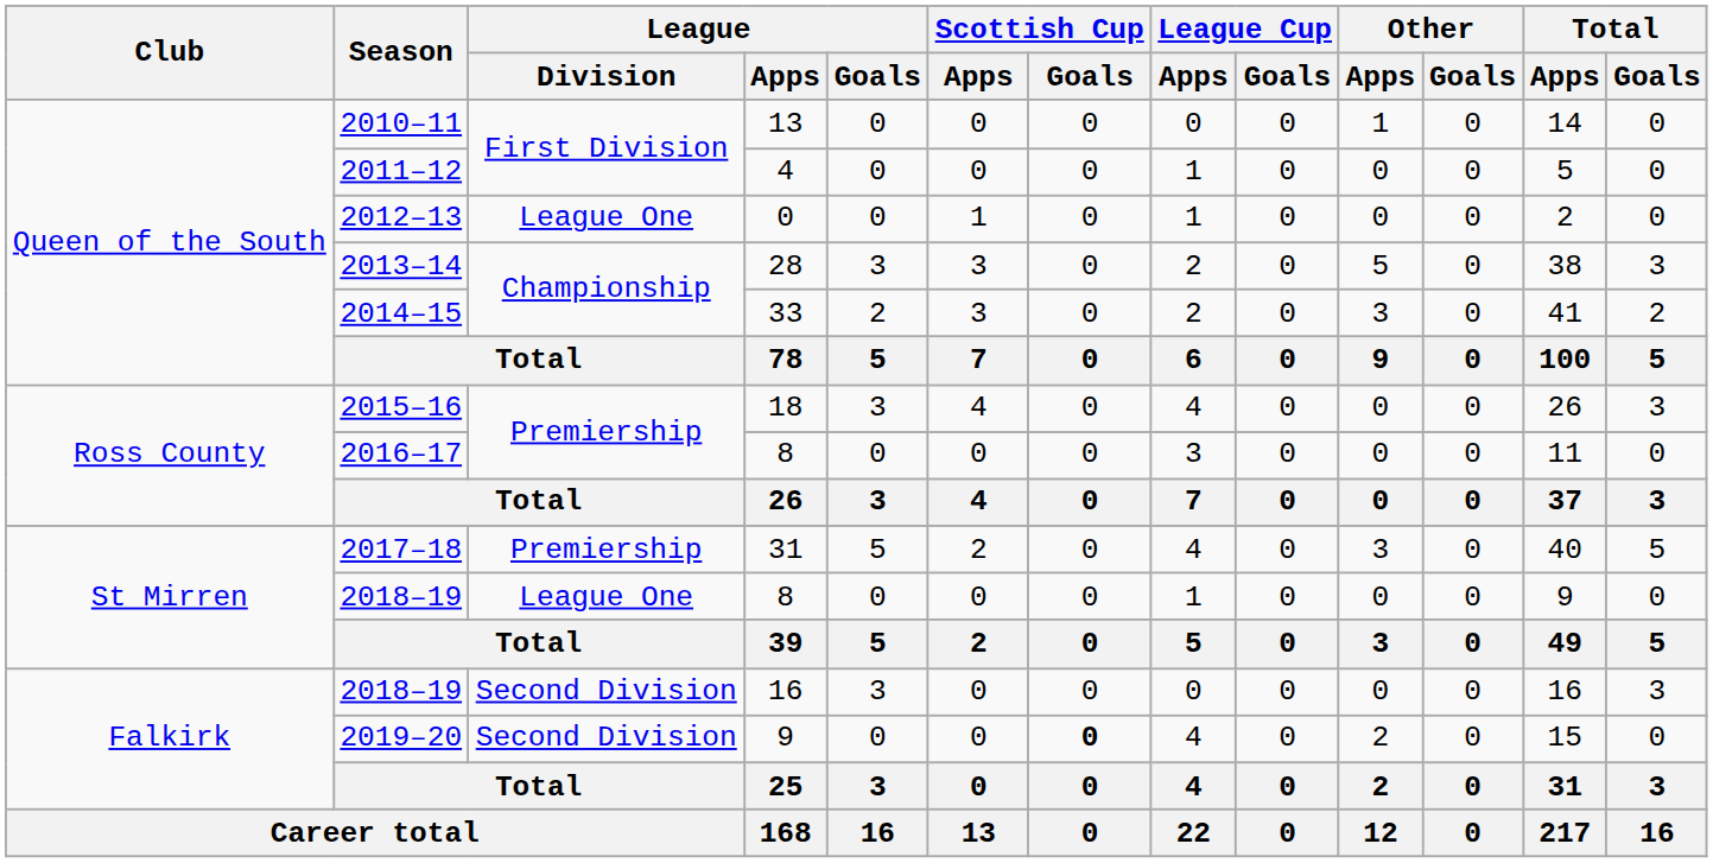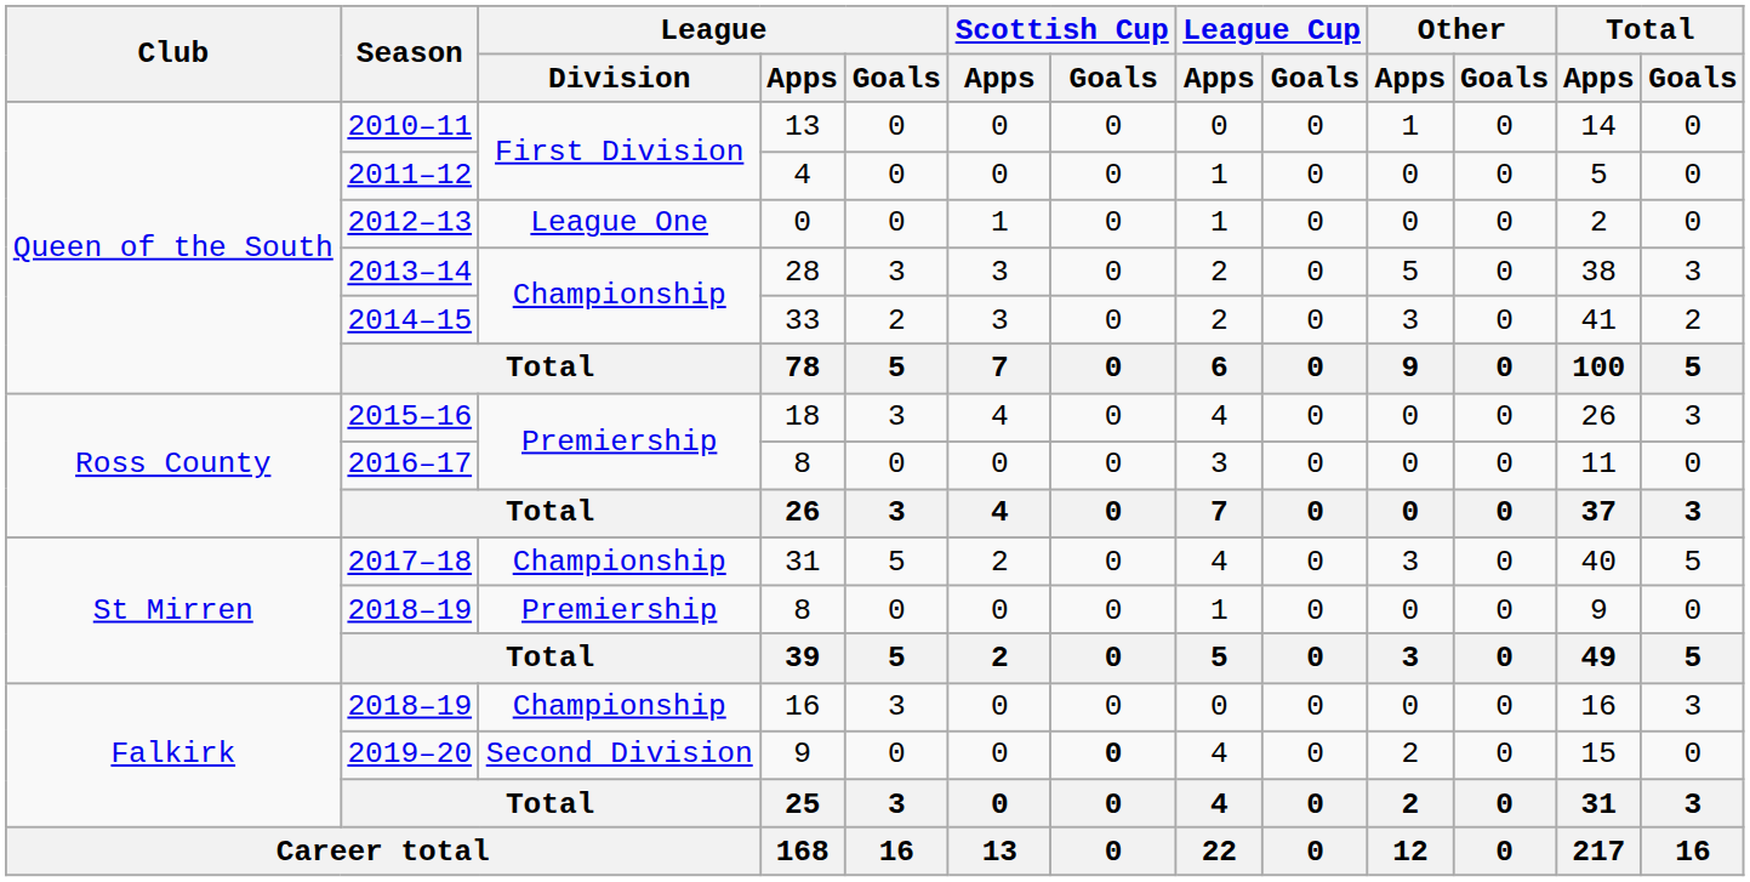 <table class="wikitable" style="text-align:center">
 <tr>
 <th rowspan="2">Club</th>
 <th rowspan="2">Season</th>
 <th colspan="3">League</th>
 <th colspan="2"><a href='#'>Scottish Cup</a></th>
 <th colspan="2"><a href='#'>League Cup</a></th>
 <th colspan="2">Other</th>
 <th colspan="2">Total</th>
 </tr>
 <tr>
 <th>Division</th>
 <th>Apps</th>
 <th>Goals</th>
 <th>Apps</th>
 <th>Goals</th>
 <th>Apps</th>
 <th>Goals</th>
 <th>Apps</th>
 <th>Goals</th>
 <th>Apps</th>
 <th>Goals</th>
 </tr>
 <tr>
 <td rowspan="6"><a href='#'>Queen of the South</a></td>
 <td><a href='#'>2010–11</a></td>
 <td rowspan="2"><a href='#'>First Division</a></td>
 <td>13</td>
 <td>0</td>
 <td>0</td>
 <td>0</td>
 <td>0</td>
 <td>0</td>
 <td>1</td>
 <td>0</td>
 <td>14</td>
 <td>0</td>
 </tr>
 <tr>
 <td><a href='#'>2011–12</a></td>
 <td>4</td>
 <td>0</td>
 <td>0</td>
 <td>0</td>
 <td>1</td>
 <td>0</td>
 <td>0</td>
 <td>0</td>
 <td>5</td>
 <td>0</td>
 </tr>
 <tr>
 <td><a href='#'>2012–13</a></td>
 <td><a href='#'>League One</a></td>
 <td>0</td>
 <td>0</td>
 <td>1</td>
 <td>0</td>
 <td>1</td>
 <td>0</td>
 <td>0</td>
 <td>0</td>
 <td>2</td>
 <td>0</td>
 </tr>
 <tr>
 <td><a href='#'>2013–14</a></td>
 <td rowspan="2"><a href='#'>Championship</a></td>
 <td>28</td>
 <td>3</td>
 <td>3</td>
 <td>0</td>
 <td>2</td>
 <td>0</td>
 <td>5</td>
 <td>0</td>
 <td>38</td>
 <td>3</td>
 </tr>
 <tr>
 <td><a href='#'>2014–15</a></td>
 <td>33</td>
 <td>2</td>
 <td>3</td>
 <td>0</td>
 <td>2</td>
 <td>0</td>
 <td>3</td>
 <td>0</td>
 <td>41</td>
 <td>2</td>
 </tr>
 <tr>
 <th colspan="2">Total</th>
 <th>78</th>
 <th>5</th>
 <th>7</th>
 <th>0</th>
 <th>6</th>
 <th>0</th>
 <th>9</th>
 <th>0</th>
 <th>100</th>
 <th>5</th>
 </tr>
 <tr>
 <td rowspan="3"><a href='#'>Ross County</a></td>
 <td><a href='#'>2015–16</a></td>
 <td rowspan="2"><a href='#'>Premiership</a></td>
 <td>18</td>
 <td>3</td>
 <td>4</td>
 <td>0</td>
 <td>4</td>
 <td>0</td>
 <td>0</td>
 <td>0</td>
 <td>26</td>
 <td>3</td>
 </tr>
 <tr>
 <td><a href='#'>2016–17</a></td>
 <td>8</td>
 <td>0</td>
 <td>0</td>
 <td>0</td>
 <td>3</td>
 <td>0</td>
 <td>0</td>
 <td>0</td>
 <td>11</td>
 <td>0</td>
 </tr>
 <tr>
 <th colspan="2">Total</th>
 <th>26</th>
 <th>3</th>
 <th>4</th>
 <th>0</th>
 <th>7</th>
 <th>0</th>
 <th>0</th>
 <th>0</th>
 <th>37</th>
 <th>3</th>
 </tr>
 <tr>
 <td rowspan="3"><a href='#'>St Mirren</a></td>
 <td><a href='#'>2017–18</a></td>
-<td><a href='#'>Premiership</a></td>
+<td><a href='#'>Championship</a></td>
 <td>31</td>
 <td>5</td>
 <td>2</td>
 <td>0</td>
 <td>4</td>
 <td>0</td>
 <td>3</td>
 <td>0</td>
 <td>40</td>
 <td>5</td>
 </tr>
 <tr>
 <td><a href='#'>2018–19</a></td>
-<td><a href='#'>League One</a></td>
+<td><a href='#'>Premiership</a></td>
 <td>8</td>
 <td>0</td>
 <td>0</td>
 <td>0</td>
 <td>1</td>
 <td>0</td>
 <td>0</td>
 <td>0</td>
 <td>9</td>
 <td>0</td>
 </tr>
 <tr>
 <th colspan="2">Total</th>
 <th>39</th>
 <th>5</th>
 <th>2</th>
 <th>0</th>
 <th>5</th>
 <th>0</th>
 <th>3</th>
 <th>0</th>
 <th>49</th>
 <th>5</th>
 </tr>
 <tr>
 <td rowspan="3"><a href='#'>Falkirk</a></td>
 <td><a href='#'>2018–19</a></td>
-<td><a href='#'>Second Division</a></td>
+<td><a href='#'>Championship</a></td>
 <td>16</td>
 <td>3</td>
 <td>0</td>
 <td>0</td>
 <td>0</td>
 <td>0</td>
 <td>0</td>
 <td>0</td>
 <td>16</td>
 <td>3</td>
 </tr>
 <tr>
 <td><a href='#'>2019–20</a></td>
 <td><a href='#'>Second Division</a></td>
 <td>9</td>
 <td>0</td>
 <td>0</td>
 <td><strong>0</strong></td>
 <td>4</td>
 <td>0</td>
 <td>2</td>
 <td>0</td>
 <td>15</td>
 <td>0</td>
 </tr>
 <tr>
 <th colspan="2">Total</th>
 <th>25</th>
 <th>3</th>
 <th>0</th>
 <th>0</th>
 <th>4</th>
 <th>0</th>
 <th>2</th>
 <th>0</th>
 <th>31</th>
 <th>3</th>
 </tr>
 <tr>
 <th colspan="3">Career total</th>
 <th>168</th>
 <th>16</th>
 <th>13</th>
 <th>0</th>
 <th>22<br></th>
 <th>0</th>
 <th>12</th>
 <th>0</th>
 <th>217</th>
 <th>16</th>
 </tr>
 </table>
